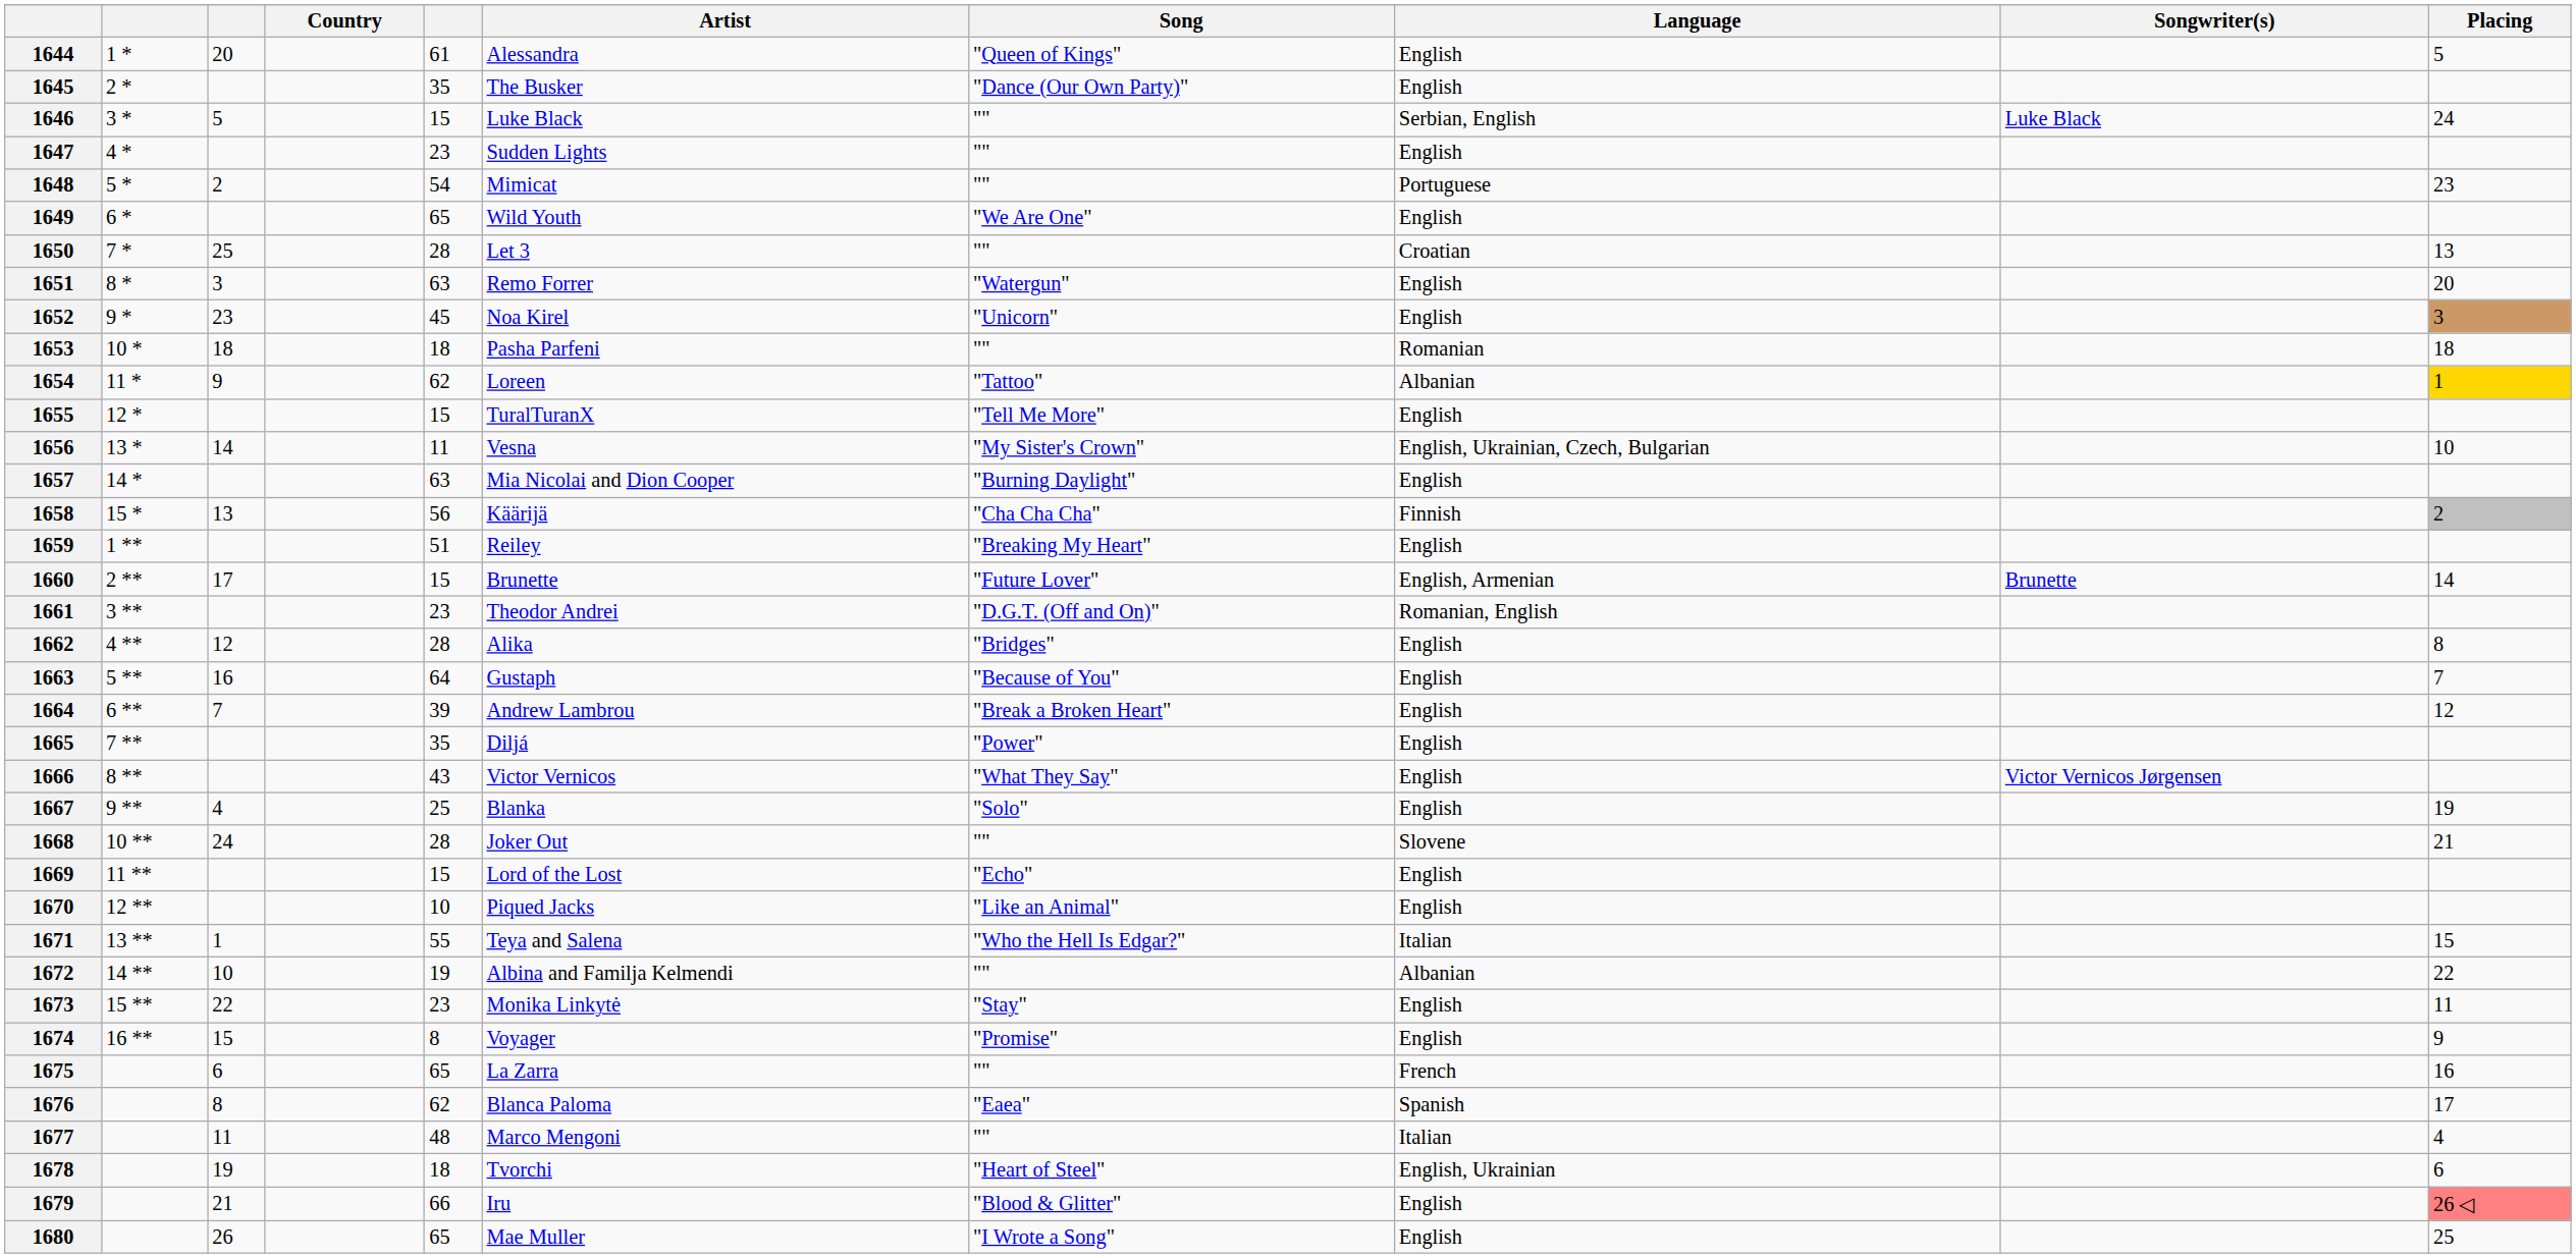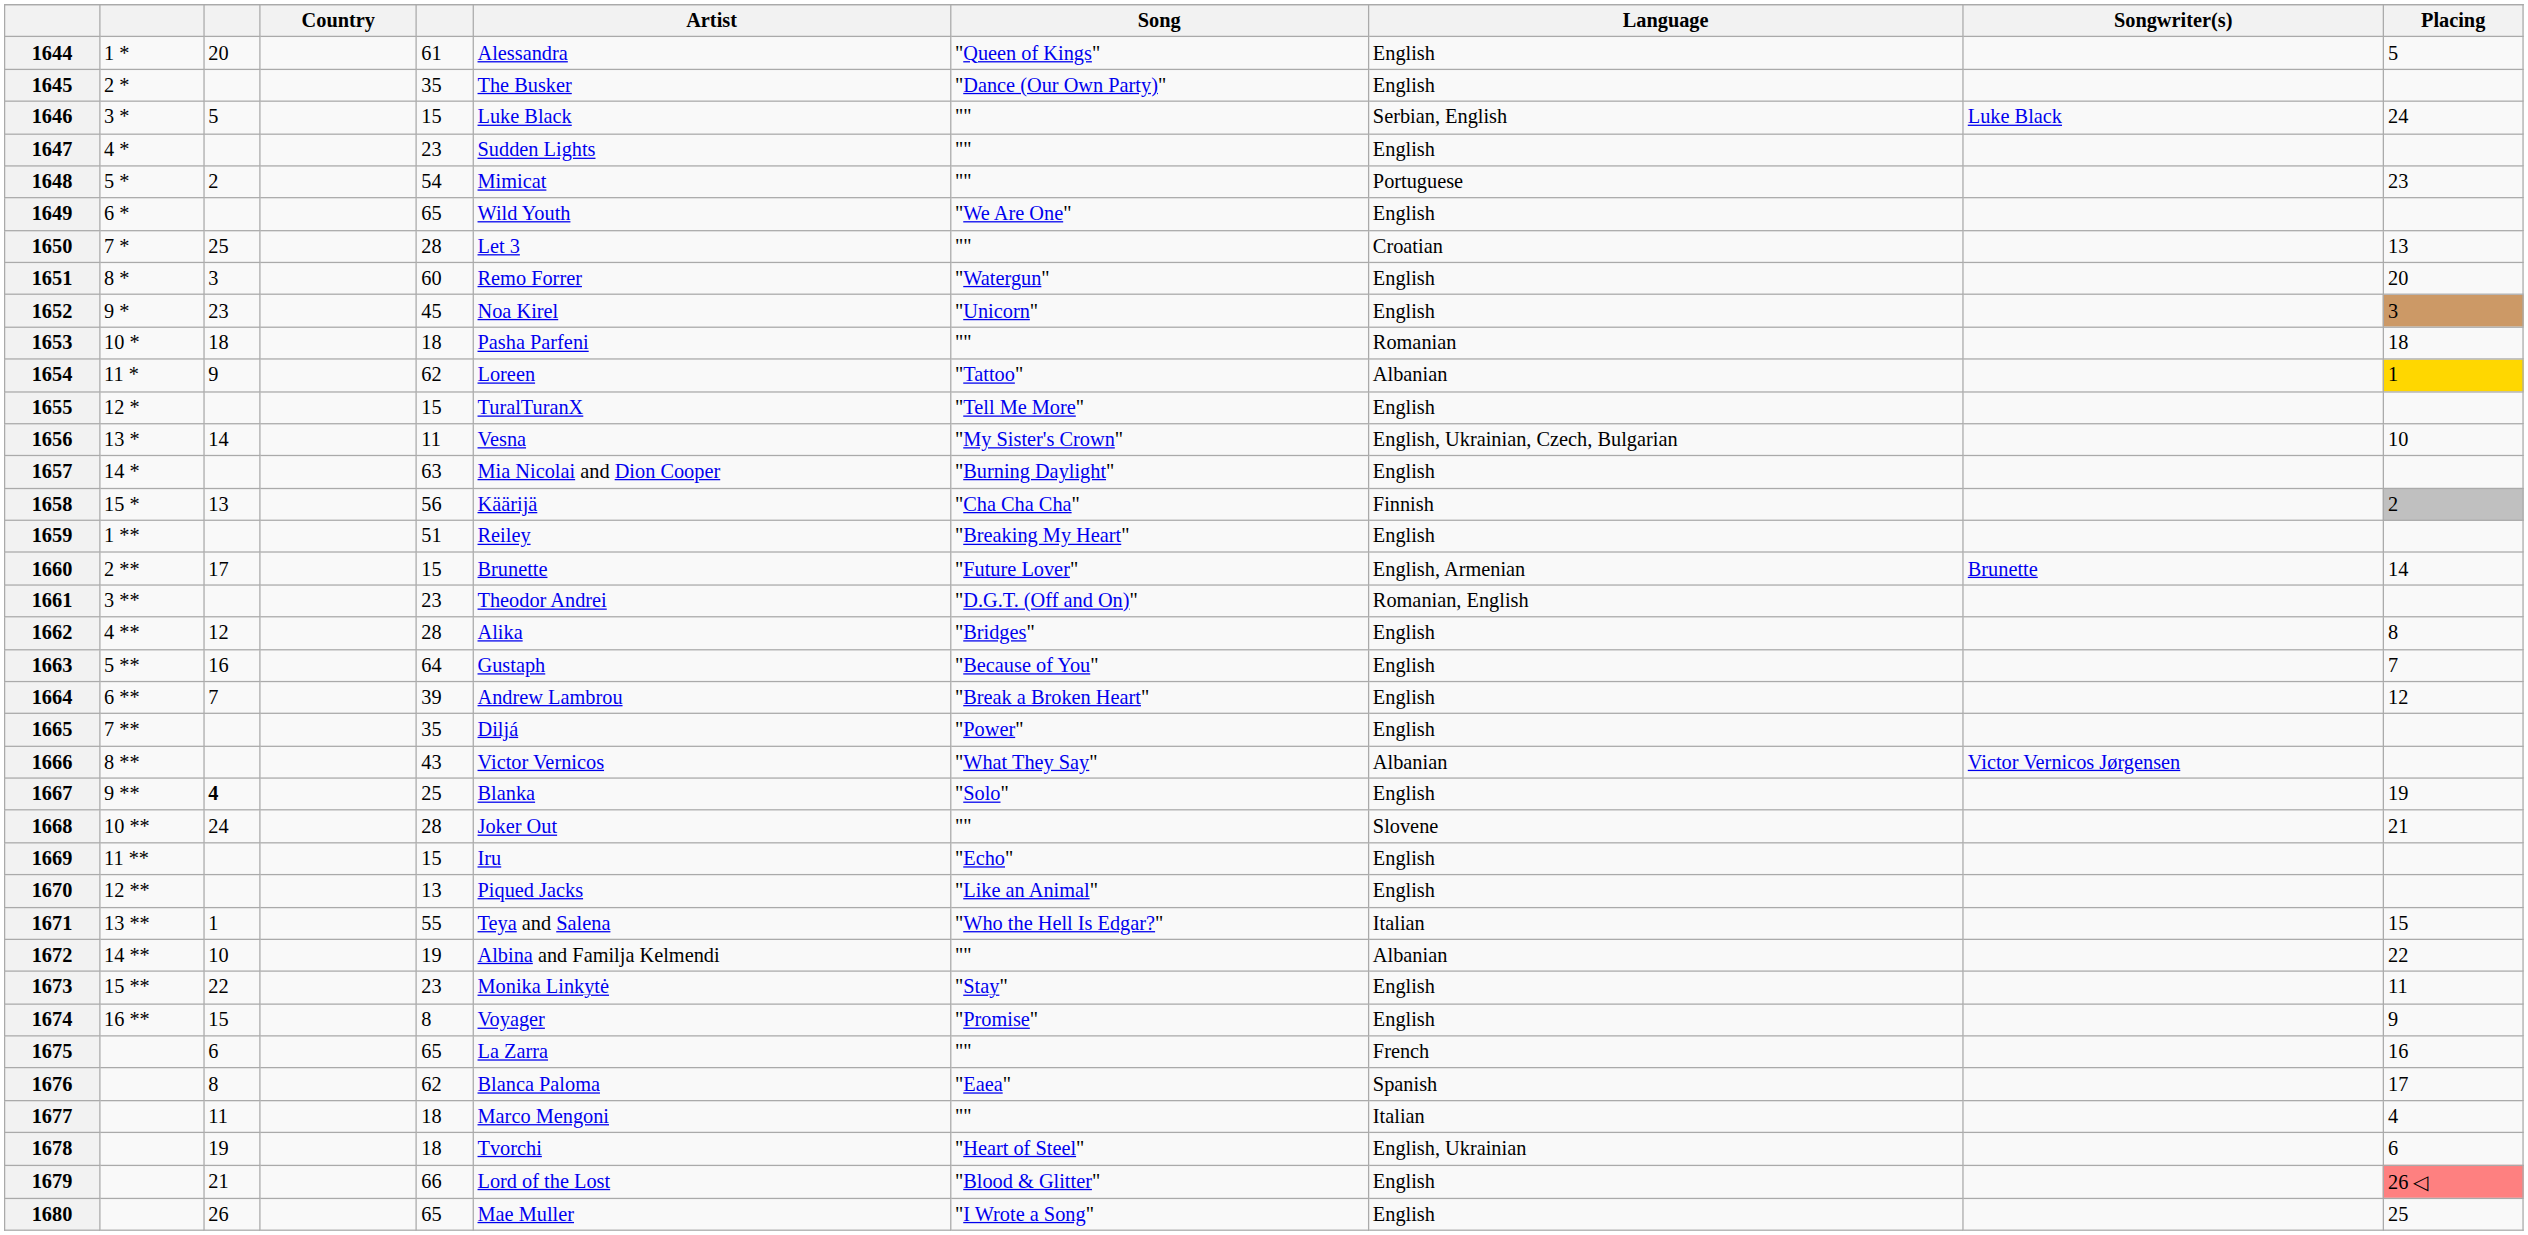 <table class="wikitable sortable plainrowheaders" style="width:100%">
 <tr>
 </tr>
 <tr>
 <th scope="col"></th>
 <th scope="col"></th>
 <th scope="col"></th>
 <th scope="col">Country</th>
 <th scope="col" class="unsortable"></th>
 <th scope="col">Artist</th>
 <th scope="col">Song</th>
 <th scope="col">Language</th>
 <th scope="col">Songwriter(s)</th>
 <th scope="col">Placing</th>
 </tr>
 <tr>
 <th scope="row">1644</th>
 <td>1 *</td>
 <td>20</td>
 <td></td>
 <td>61</td>
 <td><a href='#'>Alessandra</a></td>
 <td>"<a href='#'>Queen of Kings</a>"</td>
 <td>English</td>
 <td></td>
 <td>5 </td>
 </tr>
 <tr>
 <th scope="row">1645</th>
 <td>2 *</td>
 <td></td>
 <td></td>
 <td>35</td>
 <td><a href='#'>The Busker</a></td>
 <td>"<a href='#'>Dance (Our Own Party)</a>"</td>
 <td>English</td>
 <td></td>
 <td></td>
 </tr>
 <tr>
 <th scope="row">1646</th>
 <td>3 *</td>
 <td>5</td>
 <td></td>
 <td>15</td>
 <td><a href='#'>Luke Black</a></td>
 <td>"" </td>
 <td>Serbian, English</td>
 <td><a href='#'>Luke Black</a></td>
 <td>24 </td>
 </tr>
 <tr>
 <th scope="row">1647</th>
 <td>4 *</td>
 <td></td>
 <td></td>
 <td>23</td>
 <td><a href='#'>Sudden Lights</a></td>
 <td>""</td>
 <td>English</td>
 <td></td>
 <td></td>
 </tr>
 <tr>
 <th scope="row">1648</th>
 <td>5 *</td>
 <td>2</td>
 <td></td>
 <td>54</td>
 <td><a href='#'>Mimicat</a></td>
 <td>""</td>
 <td>Portuguese</td>
 <td></td>
 <td>23 </td>
 </tr>
 <tr>
 <th scope="row">1649</th>
 <td>6 *</td>
 <td></td>
 <td></td>
 <td>65</td>
 <td><a href='#'>Wild Youth</a></td>
 <td>"<a href='#'>We Are One</a>"</td>
 <td>English</td>
 <td></td>
 <td></td>
 </tr>
 <tr>
 <th scope="row">1650</th>
 <td>7 *</td>
 <td>25</td>
 <td></td>
 <td>28</td>
 <td><a href='#'>Let 3</a></td>
 <td>""</td>
 <td>Croatian</td>
 <td></td>
 <td>13 </td>
 </tr>
 <tr>
 <th scope="row">1651</th>
 <td>8 *</td>
 <td>3</td>
 <td></td>
-<td>63</td>
+<td>60</td>
 <td><a href='#'>Remo Forrer</a></td>
 <td>"<a href='#'>Watergun</a>"</td>
 <td>English</td>
 <td></td>
 <td>20 </td>
 </tr>
 <tr>
 <th scope="row">1652</th>
 <td>9 *</td>
 <td>23</td>
 <td></td>
 <td>45</td>
 <td><a href='#'>Noa Kirel</a></td>
 <td>"<a href='#'>Unicorn</a>"</td>
 <td>English</td>
 <td></td>
 <td bgcolor="#C96">3 </td>
 </tr>
 <tr>
 <th scope="row">1653</th>
 <td>10 *</td>
 <td>18</td>
 <td></td>
 <td>18</td>
 <td><a href='#'>Pasha Parfeni</a></td>
 <td>""</td>
 <td>Romanian</td>
 <td></td>
 <td>18 </td>
 </tr>
 <tr>
 <th scope="row">1654</th>
 <td>11 *</td>
 <td>9</td>
 <td></td>
 <td>62</td>
 <td><a href='#'>Loreen</a></td>
 <td>"<a href='#'>Tattoo</a>"</td>
 <td>Albanian</td>
 <td></td>
 <td bgcolor="gold">1 </td>
 </tr>
 <tr>
 <th scope="row">1655</th>
 <td>12 *</td>
 <td></td>
 <td></td>
 <td>15</td>
 <td><a href='#'>TuralTuranX</a></td>
 <td>"<a href='#'>Tell Me More</a>"</td>
 <td>English</td>
 <td></td>
 <td></td>
 </tr>
 <tr>
 <th scope="row">1656</th>
 <td>13 *</td>
 <td>14</td>
 <td></td>
 <td>11</td>
 <td><a href='#'>Vesna</a></td>
 <td>"<a href='#'>My Sister's Crown</a>"</td>
 <td>English, Ukrainian, Czech, Bulgarian</td>
 <td></td>
 <td>10 </td>
 </tr>
 <tr>
 <th scope="row">1657</th>
 <td>14 *</td>
 <td></td>
 <td></td>
 <td>63</td>
 <td><a href='#'>Mia Nicolai</a> and <a href='#'>Dion Cooper</a></td>
 <td>"<a href='#'>Burning Daylight</a>"</td>
 <td>English</td>
 <td></td>
 <td></td>
 </tr>
 <tr>
 <th scope="row">1658</th>
 <td>15 *</td>
 <td>13</td>
 <td></td>
 <td>56</td>
 <td><a href='#'>Käärijä</a></td>
 <td>"<a href='#'>Cha Cha Cha</a>"</td>
 <td>Finnish</td>
 <td></td>
 <td bgcolor="silver">2 </td>
 </tr>
 <tr>
 <th scope="row">1659</th>
 <td>1 **</td>
 <td></td>
 <td></td>
 <td>51</td>
 <td><a href='#'>Reiley</a></td>
 <td>"<a href='#'>Breaking My Heart</a>"</td>
 <td>English</td>
 <td></td>
 <td></td>
 </tr>
 <tr>
 <th scope="row">1660</th>
 <td>2 **</td>
 <td>17</td>
 <td></td>
 <td>15</td>
 <td><a href='#'>Brunette</a></td>
 <td>"<a href='#'>Future Lover</a>"</td>
 <td>English, Armenian</td>
 <td><a href='#'>Brunette</a></td>
 <td>14 </td>
 </tr>
 <tr>
 <th scope="row">1661</th>
 <td>3 **</td>
 <td></td>
 <td></td>
 <td>23</td>
 <td><a href='#'>Theodor Andrei</a></td>
 <td>"<a href='#'>D.G.T. (Off and On)</a>"</td>
 <td>Romanian, English</td>
 <td></td>
 <td></td>
 </tr>
 <tr>
 <th scope="row">1662</th>
 <td>4 **</td>
 <td>12</td>
 <td></td>
 <td>28</td>
 <td><a href='#'>Alika</a></td>
 <td>"<a href='#'>Bridges</a>"</td>
 <td>English</td>
 <td></td>
 <td>8 </td>
 </tr>
 <tr>
 <th scope="row">1663</th>
 <td>5 **</td>
 <td>16</td>
 <td></td>
 <td>64</td>
 <td><a href='#'>Gustaph</a></td>
 <td>"<a href='#'>Because of You</a>"</td>
 <td>English</td>
 <td></td>
 <td>7 </td>
 </tr>
 <tr>
 <th scope="row">1664</th>
 <td>6 **</td>
 <td>7</td>
 <td></td>
 <td>39</td>
 <td><a href='#'>Andrew Lambrou</a></td>
 <td>"<a href='#'>Break a Broken Heart</a>"</td>
 <td>English</td>
 <td></td>
 <td>12 </td>
 </tr>
 <tr>
 <th scope="row">1665</th>
 <td>7 **</td>
 <td></td>
 <td></td>
 <td>35</td>
 <td><a href='#'>Diljá</a></td>
 <td>"<a href='#'>Power</a>"</td>
 <td>English</td>
 <td></td>
 <td></td>
 </tr>
 <tr>
 <th scope="row">1666</th>
 <td>8 **</td>
 <td></td>
 <td></td>
 <td>43</td>
 <td><a href='#'>Victor Vernicos</a></td>
 <td>"<a href='#'>What They Say</a>"</td>
-<td>English</td>
+<td>Albanian</td>
 <td><a href='#'>Victor Vernicos Jørgensen</a></td>
 <td></td>
 </tr>
 <tr>
 <th scope="row">1667</th>
 <td>9 **</td>
-<td>4</td>
+<td><strong>4</strong></td>
 <td></td>
 <td>25</td>
 <td><a href='#'>Blanka</a></td>
 <td>"<a href='#'>Solo</a>"</td>
 <td>English</td>
 <td></td>
 <td>19 </td>
 </tr>
 <tr>
 <th scope="row">1668</th>
 <td>10 **</td>
 <td>24</td>
 <td></td>
 <td>28</td>
 <td><a href='#'>Joker Out</a></td>
 <td>""</td>
 <td>Slovene</td>
 <td></td>
 <td>21 </td>
 </tr>
 <tr>
 <th scope="row">1669</th>
 <td>11 **</td>
 <td></td>
 <td></td>
 <td>15</td>
-<td><a href='#'>Lord of the Lost</a></td>
+<td><a href='#'>Iru</a></td>
 <td>"<a href='#'>Echo</a>"</td>
 <td>English</td>
 <td></td>
 <td></td>
 </tr>
 <tr>
 <th scope="row">1670</th>
 <td>12 **</td>
 <td></td>
 <td></td>
-<td>10</td>
+<td>13</td>
 <td><a href='#'>Piqued Jacks</a></td>
 <td>"<a href='#'>Like an Animal</a>"</td>
 <td>English</td>
 <td></td>
 <td></td>
 </tr>
 <tr>
 <th scope="row">1671</th>
 <td>13 **</td>
 <td>1</td>
 <td></td>
 <td>55</td>
 <td><a href='#'>Teya</a> and <a href='#'>Salena</a></td>
 <td>"<a href='#'>Who the Hell Is Edgar?</a>"</td>
 <td>Italian</td>
 <td></td>
 <td>15 </td>
 </tr>
 <tr>
 <th scope="row">1672</th>
 <td>14 **</td>
 <td>10</td>
 <td></td>
 <td>19</td>
 <td><a href='#'>Albina</a> and Familja Kelmendi</td>
 <td>""</td>
 <td>Albanian</td>
 <td></td>
 <td>22 </td>
 </tr>
 <tr>
 <th scope="row">1673</th>
 <td>15 **</td>
 <td>22</td>
 <td></td>
 <td>23</td>
 <td><a href='#'>Monika Linkytė</a></td>
 <td>"<a href='#'>Stay</a>"</td>
 <td>English</td>
 <td></td>
 <td>11 </td>
 </tr>
 <tr>
 <th scope="row">1674</th>
 <td>16 **</td>
 <td>15</td>
 <td></td>
 <td>8</td>
 <td><a href='#'>Voyager</a></td>
 <td>"<a href='#'>Promise</a>"</td>
 <td>English</td>
 <td></td>
 <td>9 </td>
 </tr>
 <tr>
 <th scope="row">1675</th>
 <td></td>
 <td>6</td>
 <td></td>
 <td>65</td>
 <td><a href='#'>La Zarra</a></td>
 <td>""</td>
 <td>French</td>
 <td></td>
 <td>16</td>
 </tr>
 <tr>
 <th scope="row">1676</th>
 <td></td>
 <td>8</td>
 <td></td>
 <td>62</td>
 <td><a href='#'>Blanca Paloma</a></td>
 <td>"<a href='#'>Eaea</a>"</td>
 <td>Spanish</td>
 <td></td>
 <td>17</td>
 </tr>
 <tr>
 <th scope="row">1677</th>
 <td></td>
 <td>11</td>
 <td></td>
-<td>48</td>
+<td>18</td>
 <td><a href='#'>Marco Mengoni</a></td>
 <td>""</td>
 <td>Italian</td>
 <td></td>
 <td>4</td>
 </tr>
 <tr>
 <th scope="row">1678</th>
 <td></td>
 <td>19</td>
 <td></td>
 <td>18</td>
 <td><a href='#'>Tvorchi</a></td>
 <td>"<a href='#'>Heart of Steel</a>"</td>
 <td>English, Ukrainian</td>
 <td></td>
 <td>6</td>
 </tr>
 <tr>
 <th scope="row">1679</th>
 <td></td>
 <td>21</td>
 <td></td>
 <td>66</td>
-<td><a href='#'>Iru</a></td>
+<td><a href='#'>Lord of the Lost</a></td>
 <td>"<a href='#'>Blood & Glitter</a>"</td>
 <td>English</td>
 <td></td>
 <td bgcolor="#FE8080">26 ◁</td>
 </tr>
 <tr>
 <th scope="row">1680</th>
 <td></td>
 <td>26</td>
 <td></td>
 <td>65</td>
 <td><a href='#'>Mae Muller</a></td>
 <td>"<a href='#'>I Wrote a Song</a>"</td>
 <td>English</td>
 <td></td>
 <td>25</td>
 </tr>
 </table>
